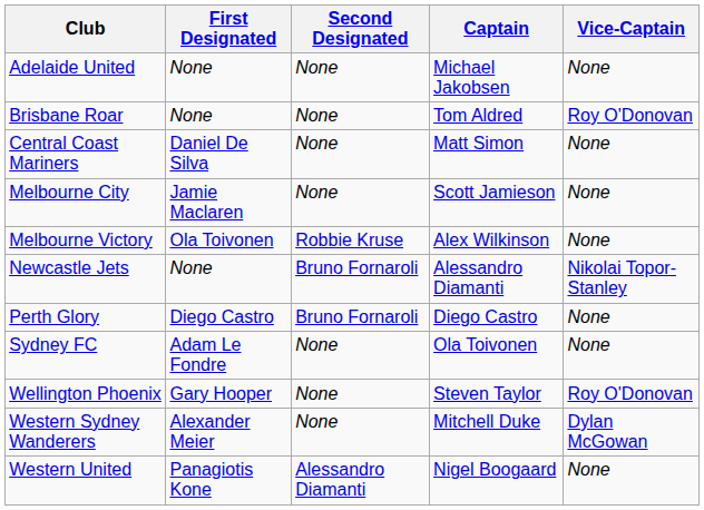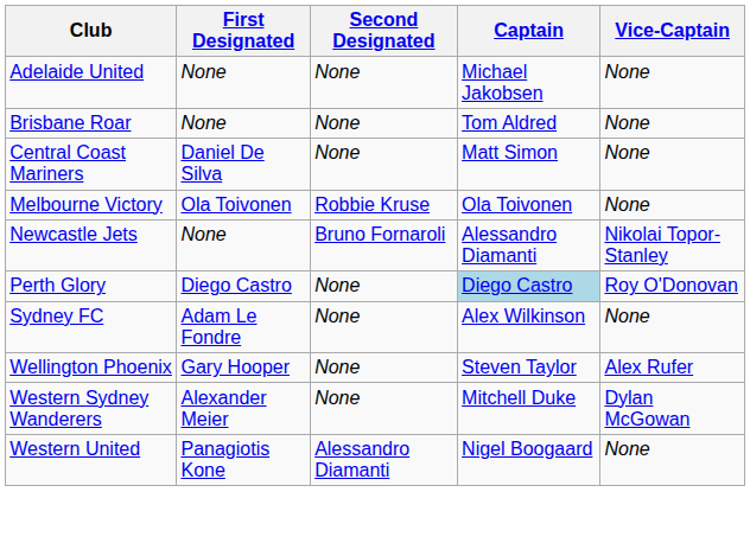 <table class="wikitable" style="width:100%">
 <tr>
 <th>Club</th>
 <th><a href='#'>First Designated</a></th>
 <th><a href='#'>Second Designated</a><br></th>
 <th><a href='#'>Captain</a></th>
 <th><a href='#'>Vice-Captain</a></th>
 </tr>
 <tr style="vertical-align:top;">
 <td><a href='#'>Adelaide United</a></td>
 <td><em>None</em></td>
 <td><em>None</em></td>
 <td> <a href='#'>Michael Jakobsen</a></td>
 <td><em>None</em></td>
 </tr>
 <tr style="vertical-align:top;">
 <td><a href='#'>Brisbane Roar</a></td>
 <td><em>None</em></td>
 <td><em>None</em></td>
 <td> <a href='#'>Tom Aldred</a></td>
-<td> <a href='#'>Roy O'Donovan</a></td>
+<td><em>None</em></td>
 </tr>
 <tr style="vertical-align:top;">
 <td><a href='#'>Central Coast Mariners</a></td>
 <td> <a href='#'>Daniel De Silva</a></td>
 <td><em>None</em></td>
 <td> <a href='#'>Matt Simon</a></td>
 <td><em>None</em></td>
 </tr>
 <tr style="vertical-align:top;">
-<td><a href='#'>Melbourne City</a></td>
-<td> <a href='#'>Jamie Maclaren</a></td>
-<td><em>None</em></td>
-<td> <a href='#'>Scott Jamieson</a></td>
-<td><em>None</em></td>
-</tr>
-<tr style="vertical-align:top;">
 <td><a href='#'>Melbourne Victory</a></td>
 <td> <a href='#'>Ola Toivonen</a></td>
 <td> <a href='#'>Robbie Kruse</a></td>
-<td> <a href='#'>Alex Wilkinson</a></td>
+<td> <a href='#'>Ola Toivonen</a></td>
 <td><em>None</em></td>
 </tr>
 <tr style="vertical-align:top;">
 <td><a href='#'>Newcastle Jets</a></td>
 <td><em>None</em></td>
 <td> <a href='#'>Bruno Fornaroli</a></td>
 <td> <a href='#'>Alessandro Diamanti</a></td>
 <td> <a href='#'>Nikolai Topor-Stanley</a></td>
 </tr>
 <tr style="vertical-align:top;">
 <td><a href='#'>Perth Glory</a></td>
 <td> <a href='#'>Diego Castro</a></td>
-<td> <a href='#'>Bruno Fornaroli</a></td>
-<td> <a href='#'>Diego Castro</a></td>
 <td><em>None</em></td>
+<td style="background: lightblue;"> <a href='#'>Diego Castro</a></td>
+<td> <a href='#'>Roy O'Donovan</a></td>
 </tr>
 <tr style="vertical-align:top;">
 <td><a href='#'>Sydney FC</a></td>
 <td> <a href='#'>Adam Le Fondre</a></td>
 <td><em>None</em></td>
-<td> <a href='#'>Ola Toivonen</a></td>
+<td> <a href='#'>Alex Wilkinson</a></td>
 <td><em>None</em></td>
 </tr>
 <tr style="vertical-align:top;">
 <td><a href='#'>Wellington Phoenix</a></td>
 <td> <a href='#'>Gary Hooper</a></td>
 <td><em>None</em></td>
 <td> <a href='#'>Steven Taylor</a></td>
-<td> <a href='#'>Roy O'Donovan</a></td>
+<td> <a href='#'>Alex Rufer</a></td>
 </tr>
 <tr style="vertical-align:top;">
 <td><a href='#'>Western Sydney Wanderers</a></td>
 <td> <a href='#'>Alexander Meier</a></td>
 <td><em>None</em></td>
 <td> <a href='#'>Mitchell Duke</a></td>
 <td> <a href='#'>Dylan McGowan</a></td>
 </tr>
 <tr style="vertical-align:top;">
 <td><a href='#'>Western United</a></td>
 <td> <a href='#'>Panagiotis Kone</a></td>
 <td> <a href='#'>Alessandro Diamanti</a></td>
 <td> <a href='#'>Nigel Boogaard</a></td>
 <td><em>None</em></td>
 </tr>
 </table>
